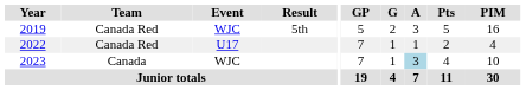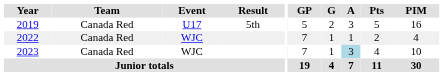 <table border="0" cellpadding="1" cellspacing="0" ID="Table3" style="text-align:center; width:40em">
 <tr ALIGN="center" bgcolor="#e0e0e0">
 <th>Year</th>
 <th>Team</th>
 <th>Event</th>
 <th>Result</th>
 <th rowspan="99" bgcolor="#ffffff"></th>
 <th>GP</th>
 <th>G</th>
 <th>A</th>
 <th>Pts</th>
 <th>PIM</th>
 </tr>
 <tr>
 <td><a href='#'>2019</a></td>
 <td>Canada Red</td>
-<td><a href='#'>WJC</a></td>
+<td><a href='#'>U17</a></td>
 <td>5th</td>
 <td>5</td>
 <td>2</td>
 <td>3</td>
 <td>5</td>
 <td>16</td>
 </tr>
 <tr bgcolor="#f0f0f0">
 <td><a href='#'>2022</a></td>
 <td>Canada Red</td>
-<td><a href='#'>U17</a></td>
+<td><a href='#'>WJC</a></td>
 <td></td>
 <td>7</td>
 <td>1</td>
 <td>1</td>
 <td>2</td>
 <td>4</td>
 </tr>
 <tr>
 <td><a href='#'>2023</a></td>
-<td>Canada</td>
+<td>Canada Red</td>
 <td>WJC</td>
 <td></td>
 <td>7</td>
 <td>1</td>
 <td style="background: lightblue;">3</td>
 <td>4</td>
 <td>10</td>
 </tr>
 <tr bgcolor="#e0e0e0">
 <th colspan="4">Junior totals</th>
 <th>19</th>
 <th>4</th>
 <th>7</th>
 <th>11</th>
 <th>30</th>
 </tr>
 </table>
